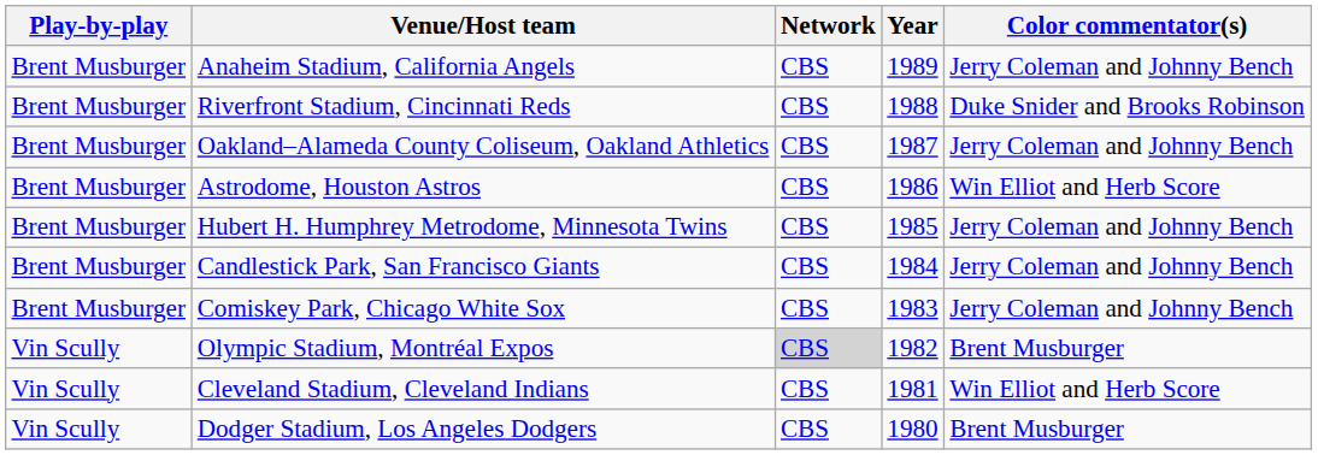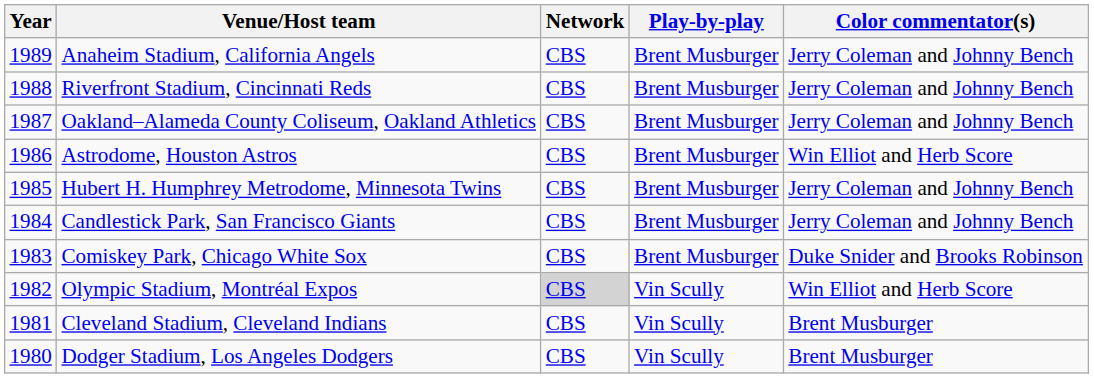 <table class="wikitable">
 <tr>
-<th><a href='#'>Play-by-play</a></th>
+<th>Year</th>
 <th>Venue/Host team</th>
 <th>Network</th>
-<th>Year</th>
+<th><a href='#'>Play-by-play</a></th>
 <th><a href='#'>Color commentator</a>(s)</th>
 </tr>
 <tr>
-<td><a href='#'>Brent Musburger</a></td>
+<td><a href='#'>1989</a></td>
 <td><a href='#'>Anaheim Stadium</a>, <a href='#'>California Angels</a></td>
 <td><a href='#'>CBS</a></td>
-<td><a href='#'>1989</a></td>
+<td><a href='#'>Brent Musburger</a></td>
 <td><a href='#'>Jerry Coleman</a> and <a href='#'>Johnny Bench</a></td>
 </tr>
 <tr>
-<td><a href='#'>Brent Musburger</a></td>
+<td><a href='#'>1988</a></td>
 <td><a href='#'>Riverfront Stadium</a>, <a href='#'>Cincinnati Reds</a></td>
 <td><a href='#'>CBS</a></td>
-<td><a href='#'>1988</a></td>
+<td><a href='#'>Brent Musburger</a></td>
+<td><a href='#'>Jerry Coleman</a> and <a href='#'>Johnny Bench</a></td>
+</tr>
+<tr>
+<td><a href='#'>1987</a></td>
+<td><a href='#'>Oakland–Alameda County Coliseum</a>, <a href='#'>Oakland Athletics</a></td>
+<td><a href='#'>CBS</a></td>
+<td><a href='#'>Brent Musburger</a></td>
+<td><a href='#'>Jerry Coleman</a> and <a href='#'>Johnny Bench</a></td>
+</tr>
+<tr>
+<td><a href='#'>1986</a></td>
+<td><a href='#'>Astrodome</a>, <a href='#'>Houston Astros</a></td>
+<td><a href='#'>CBS</a></td>
+<td><a href='#'>Brent Musburger</a></td>
+<td><a href='#'>Win Elliot</a> and <a href='#'>Herb Score</a></td>
+</tr>
+<tr>
+<td><a href='#'>1985</a></td>
+<td><a href='#'>Hubert H. Humphrey Metrodome</a>, <a href='#'>Minnesota Twins</a></td>
+<td><a href='#'>CBS</a></td>
+<td><a href='#'>Brent Musburger</a></td>
+<td><a href='#'>Jerry Coleman</a> and <a href='#'>Johnny Bench</a></td>
+</tr>
+<tr>
+<td><a href='#'>1984</a></td>
+<td><a href='#'>Candlestick Park</a>, <a href='#'>San Francisco Giants</a></td>
+<td><a href='#'>CBS</a></td>
+<td><a href='#'>Brent Musburger</a></td>
+<td><a href='#'>Jerry Coleman</a> and <a href='#'>Johnny Bench</a></td>
+</tr>
+<tr>
+<td><a href='#'>1983</a></td>
+<td><a href='#'>Comiskey Park</a>, <a href='#'>Chicago White Sox</a></td>
+<td><a href='#'>CBS</a></td>
+<td><a href='#'>Brent Musburger</a></td>
 <td><a href='#'>Duke Snider</a> and <a href='#'>Brooks Robinson</a></td>
 </tr>
 <tr>
-<td><a href='#'>Brent Musburger</a></td>
-<td><a href='#'>Oakland–Alameda County Coliseum</a>, <a href='#'>Oakland Athletics</a></td>
-<td><a href='#'>CBS</a></td>
-<td><a href='#'>1987</a></td>
-<td><a href='#'>Jerry Coleman</a> and <a href='#'>Johnny Bench</a></td>
-</tr>
-<tr>
-<td><a href='#'>Brent Musburger</a></td>
-<td><a href='#'>Astrodome</a>, <a href='#'>Houston Astros</a></td>
-<td><a href='#'>CBS</a></td>
-<td><a href='#'>1986</a></td>
+<td><a href='#'>1982</a></td>
+<td><a href='#'>Olympic Stadium</a>, <a href='#'>Montréal Expos</a></td>
+<td style="background: lightgrey;"><a href='#'>CBS</a></td>
+<td><a href='#'>Vin Scully</a></td>
 <td><a href='#'>Win Elliot</a> and <a href='#'>Herb Score</a></td>
 </tr>
 <tr>
-<td><a href='#'>Brent Musburger</a></td>
-<td><a href='#'>Hubert H. Humphrey Metrodome</a>, <a href='#'>Minnesota Twins</a></td>
+<td><a href='#'>1981</a></td>
+<td><a href='#'>Cleveland Stadium</a>, <a href='#'>Cleveland Indians</a></td>
 <td><a href='#'>CBS</a></td>
-<td><a href='#'>1985</a></td>
-<td><a href='#'>Jerry Coleman</a> and <a href='#'>Johnny Bench</a></td>
-</tr>
-<tr>
-<td><a href='#'>Brent Musburger</a></td>
-<td><a href='#'>Candlestick Park</a>, <a href='#'>San Francisco Giants</a></td>
-<td><a href='#'>CBS</a></td>
-<td><a href='#'>1984</a></td>
-<td><a href='#'>Jerry Coleman</a> and <a href='#'>Johnny Bench</a></td>
-</tr>
-<tr>
-<td><a href='#'>Brent Musburger</a></td>
-<td><a href='#'>Comiskey Park</a>, <a href='#'>Chicago White Sox</a></td>
-<td><a href='#'>CBS</a></td>
-<td><a href='#'>1983</a></td>
-<td><a href='#'>Jerry Coleman</a> and <a href='#'>Johnny Bench</a></td>
-</tr>
-<tr>
 <td><a href='#'>Vin Scully</a></td>
-<td><a href='#'>Olympic Stadium</a>, <a href='#'>Montréal Expos</a></td>
-<td style="background: lightgrey;"><a href='#'>CBS</a></td>
-<td><a href='#'>1982</a></td>
 <td><a href='#'>Brent Musburger</a></td>
 </tr>
 <tr>
-<td><a href='#'>Vin Scully</a></td>
-<td><a href='#'>Cleveland Stadium</a>, <a href='#'>Cleveland Indians</a></td>
-<td><a href='#'>CBS</a></td>
-<td><a href='#'>1981</a></td>
-<td><a href='#'>Win Elliot</a> and <a href='#'>Herb Score</a></td>
-</tr>
-<tr>
-<td><a href='#'>Vin Scully</a></td>
+<td><a href='#'>1980</a></td>
 <td><a href='#'>Dodger Stadium</a>, <a href='#'>Los Angeles Dodgers</a></td>
 <td><a href='#'>CBS</a></td>
-<td><a href='#'>1980</a></td>
+<td><a href='#'>Vin Scully</a></td>
 <td><a href='#'>Brent Musburger</a></td>
 </tr>
 </table>
